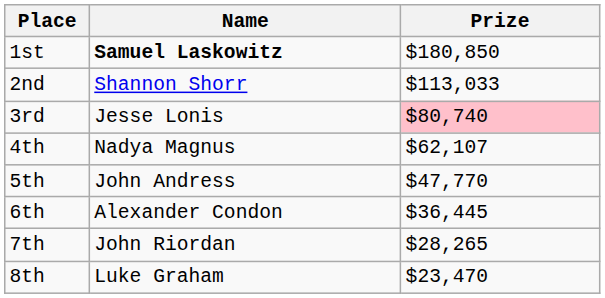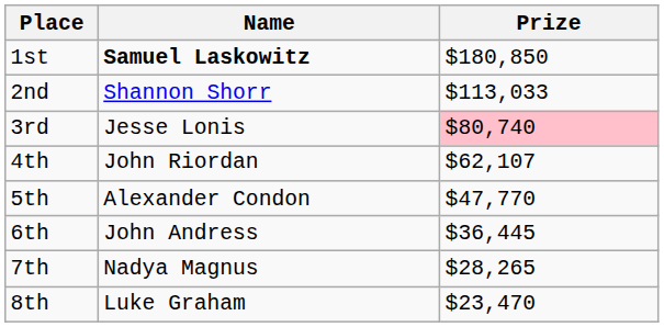 <table class="wikitable">
 <tr>
 <th width="50">Place</th>
 <th width="200">Name</th>
 <th width="125">Prize</th>
 </tr>
 <tr>
 <td>1st</td>
 <td> <strong>Samuel Laskowitz</strong></td>
 <td>$180,850</td>
 </tr>
 <tr>
 <td>2nd</td>
 <td> <a href='#'>Shannon Shorr</a></td>
 <td>$113,033</td>
 </tr>
 <tr>
 <td>3rd</td>
 <td> Jesse Lonis</td>
 <td style="background: pink;">$80,740</td>
 </tr>
 <tr>
 <td>4th</td>
-<td> Nadya Magnus</td>
+<td> John Riordan</td>
 <td>$62,107</td>
 </tr>
 <tr>
 <td>5th</td>
-<td> John Andress</td>
+<td> Alexander Condon</td>
 <td>$47,770</td>
 </tr>
 <tr>
 <td>6th</td>
-<td> Alexander Condon</td>
+<td> John Andress</td>
 <td>$36,445</td>
 </tr>
 <tr>
 <td>7th</td>
-<td> John Riordan</td>
+<td> Nadya Magnus</td>
 <td>$28,265</td>
 </tr>
 <tr>
 <td>8th</td>
 <td> Luke Graham</td>
 <td>$23,470</td>
 </tr>
 </table>
